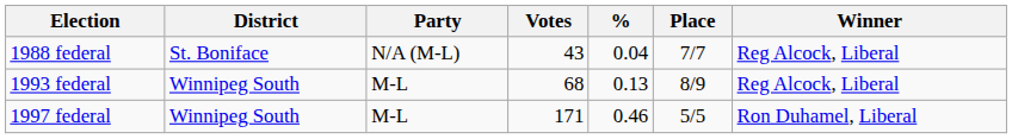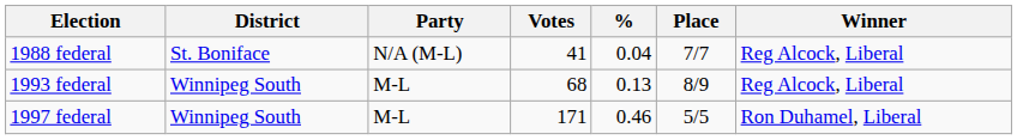 <table class="wikitable" width="800">
 <tr>
 <th align="left">Election</th>
 <th align="left">District</th>
 <th align="left">Party</th>
 <th align="right">Votes</th>
 <th align="right">%</th>
 <th align="center">Place</th>
 <th align="center">Winner</th>
 </tr>
 <tr>
 <td align="left"><a href='#'>1988 federal</a></td>
 <td align="left"><a href='#'>St. Boniface</a></td>
 <td align="left">N/A (M-L)</td>
-<td align="right">43</td>
+<td align="right">41</td>
 <td align="right">0.04</td>
 <td align="center">7/7</td>
 <td align="left"><a href='#'>Reg Alcock</a>, <a href='#'>Liberal</a></td>
 </tr>
 <tr>
 <td align="left"><a href='#'>1993 federal</a></td>
 <td align="left"><a href='#'>Winnipeg South</a></td>
 <td align="left">M-L</td>
 <td align="right">68</td>
 <td align="right">0.13</td>
 <td align="center">8/9</td>
 <td align="left"><a href='#'>Reg Alcock</a>, <a href='#'>Liberal</a></td>
 </tr>
 <tr>
 <td align="left"><a href='#'>1997 federal</a></td>
 <td align="left"><a href='#'>Winnipeg South</a></td>
 <td align="left">M-L</td>
 <td align="right">171</td>
 <td align="right">0.46</td>
 <td align="center">5/5</td>
 <td align="left"><a href='#'>Ron Duhamel</a>, <a href='#'>Liberal</a></td>
 </tr>
 </table>
